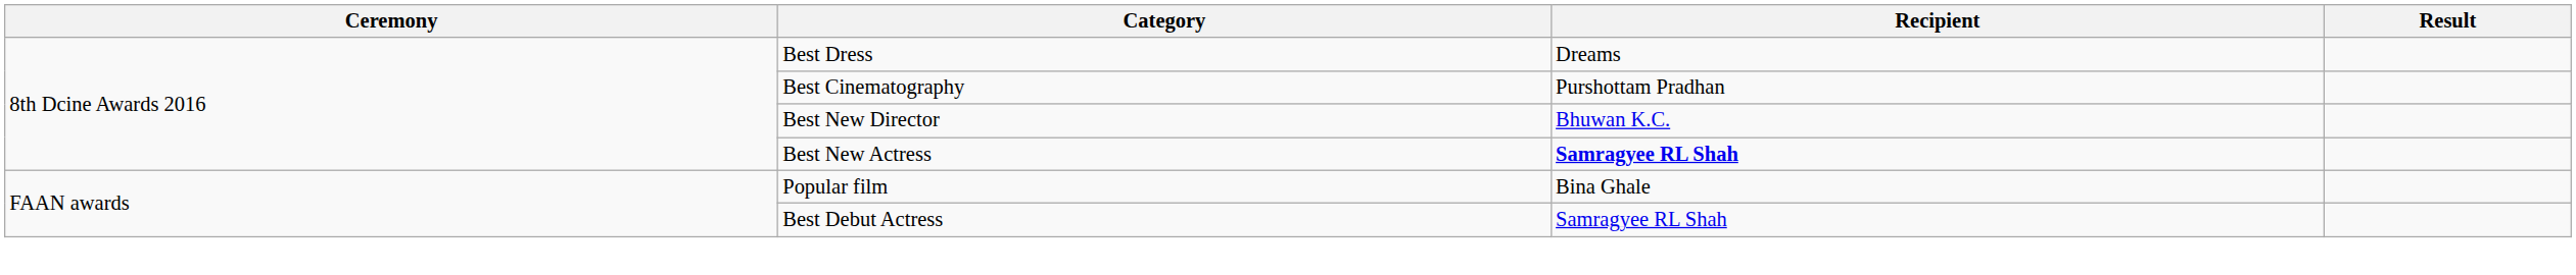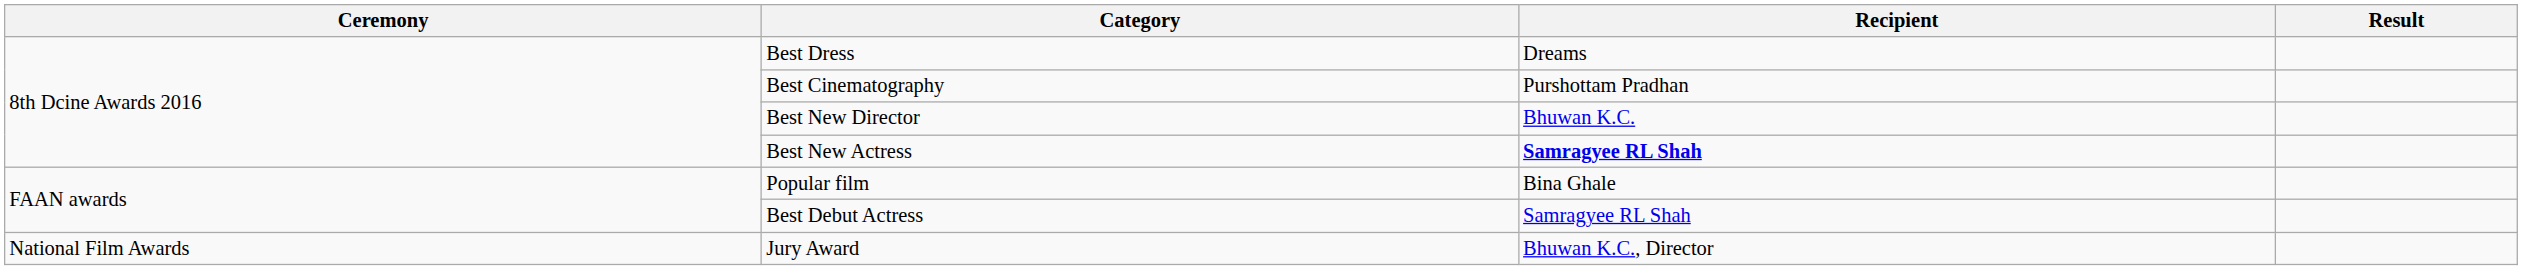 <table class="wikitable mw-collapsible " style="width:99%;"  >
 <tr>
 <th style="width:25%;" scope="col">Ceremony</th>
 <th style="width:25%;" scope="col">Category</th>
 <th style="width:25%;" scope="col">Recipient</th>
 <th style="width:8%;" scope="col">Result</th>
 </tr>
 <tr>
 <td rowspan="4">8th Dcine Awards 2016</td>
 <td>Best Dress</td>
 <td>Dreams</td>
 <td></td>
 </tr>
 <tr>
 <td>Best Cinematography</td>
 <td>Purshottam Pradhan</td>
 <td></td>
 </tr>
 <tr>
 <td>Best New Director</td>
 <td><a href='#'>Bhuwan K.C.</a></td>
 <td></td>
 </tr>
 <tr>
 <td>Best New Actress</td>
 <td><strong><a href='#'>Samragyee RL Shah</a></strong></td>
 <td></td>
 </tr>
 <tr>
 <td rowspan="2">FAAN awards</td>
 <td>Popular film</td>
 <td>Bina Ghale</td>
 <td></td>
 </tr>
 <tr>
 <td>Best Debut Actress</td>
 <td><a href='#'>Samragyee RL Shah</a></td>
 <td></td>
 </tr>
+<tr>
+<td rowspan="1">National Film Awards</td>
+<td>Jury Award</td>
+<td><a href='#'>Bhuwan K.C.</a>, Director</td>
+<td></td>
+</tr>
 </table>
